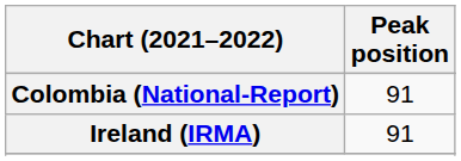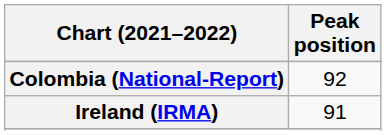 <table class="wikitable sortable plainrowheaders" style="text-align:center">
 <tr>
 <th scope="col">Chart (2021–2022)</th>
 <th scope="col">Peak<br>position</th>
 </tr>
 <tr>
 </tr>
 <tr>
 <th scope="row">Colombia (<a href='#'>National-Report</a>)</th>
-<td>91</td>
+<td>92</td>
 </tr>
 <tr>
 <th scope="row">Ireland (<a href='#'>IRMA</a>)</th>
 <td>91</td>
 </tr>
 <tr>
 </tr>
 <tr>
 </tr>
 <tr>
 </tr>
 </table>
